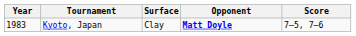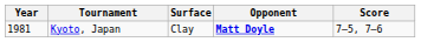 <table class="sortable wikitable" style=font-size:97%>
 <tr>
 <th width=50>Year</th>
 <th width=150>Tournament</th>
 <th width=50>Surface</th>
 <th width=150>Opponent</th>
 <th width=100>Score</th>
 </tr>
 <tr>
-<td>1983</td>
+<td>1981</td>
 <td><a href='#'>Kyoto</a>, Japan</td>
 <td>Clay</td>
 <td><strong> <a href='#'>Matt Doyle</a></strong></td>
 <td>7–5, 7–6</td>
 </tr>
 </table>
